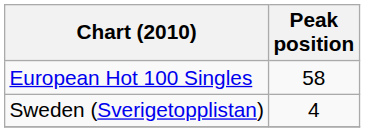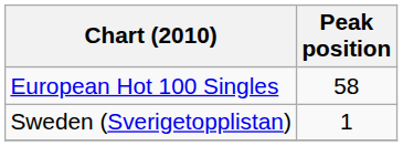 <table class="wikitable sortable">
 <tr>
 <th>Chart (2010)</th>
 <th>Peak<br>position</th>
 </tr>
 <tr>
 <td><a href='#'>European Hot 100 Singles</a></td>
 <td align="center">58</td>
 </tr>
 <tr>
 <td>Sweden (<a href='#'>Sverigetopplistan</a>)</td>
-<td style="text-align:center;">4</td>
+<td style="text-align:center;">1</td>
 </tr>
 <tr>
 </tr>
 </table>
